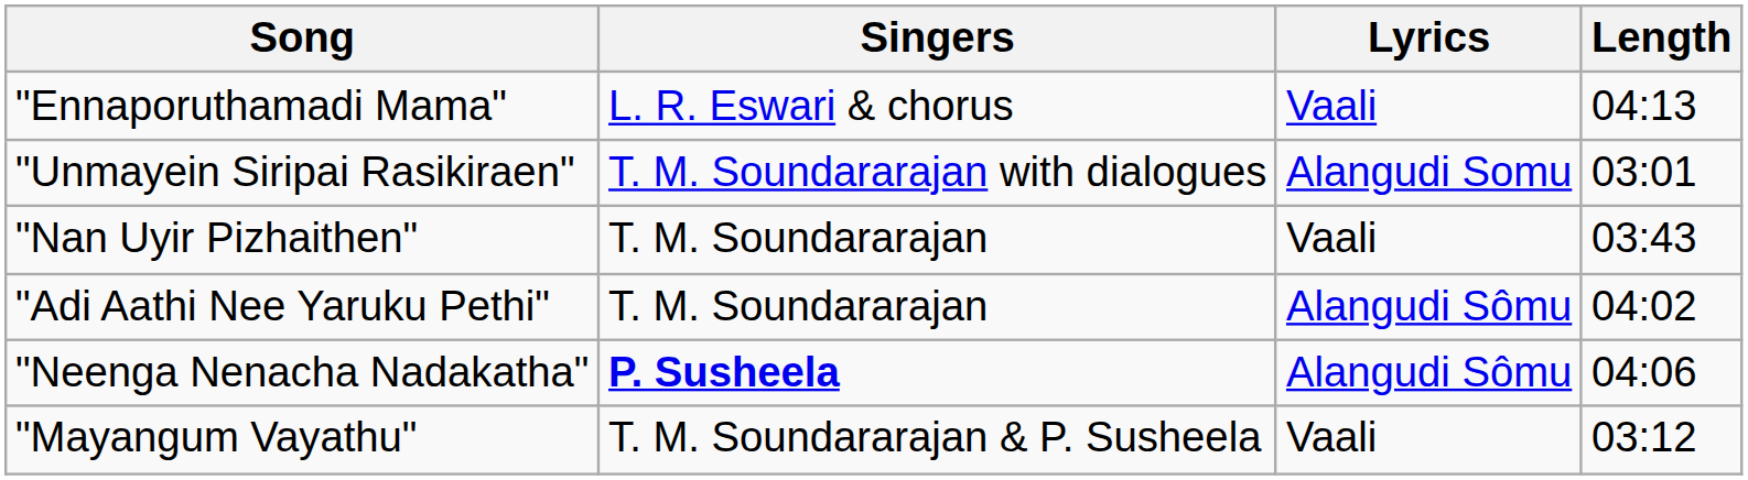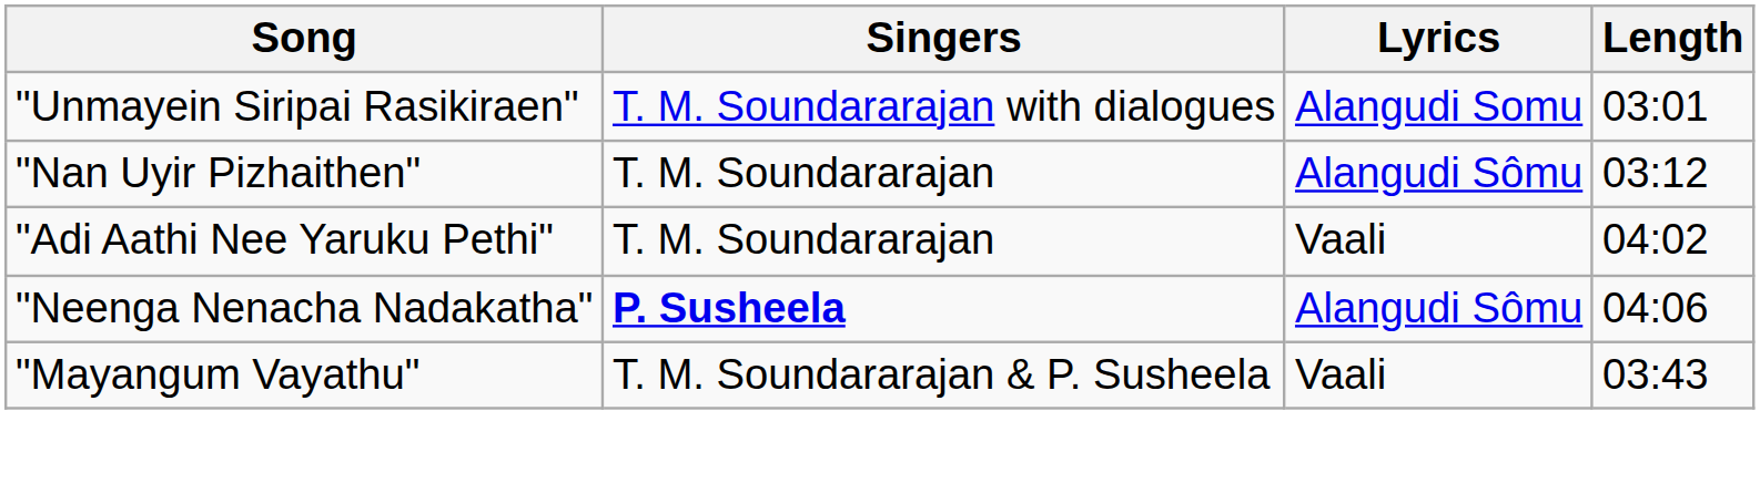 <table class="wikitable">
 <tr>
 <th>Song</th>
 <th>Singers</th>
 <th>Lyrics</th>
 <th>Length</th>
-</tr>
-<tr>
-<td>"Ennaporuthamadi Mama"</td>
-<td><a href='#'>L. R. Eswari</a> & chorus</td>
-<td><a href='#'>Vaali</a></td>
-<td>04:13</td>
 </tr>
 <tr>
 <td>"Unmayein Siripai Rasikiraen"</td>
 <td><a href='#'>T. M. Soundararajan</a> with dialogues</td>
 <td><a href='#'>Alangudi Somu</a></td>
 <td>03:01</td>
 </tr>
 <tr>
 <td>"Nan Uyir Pizhaithen"</td>
 <td>T. M. Soundararajan</td>
-<td>Vaali</td>
-<td>03:43</td>
+<td><a href='#'>Alangudi Sômu</a></td>
+<td>03:12</td>
 </tr>
 <tr>
 <td>"Adi Aathi Nee Yaruku Pethi"</td>
 <td>T. M. Soundararajan</td>
-<td><a href='#'>Alangudi Sômu</a></td>
+<td>Vaali</td>
 <td>04:02</td>
 </tr>
 <tr>
 <td>"Neenga Nenacha Nadakatha"</td>
 <td><strong><a href='#'>P. Susheela</a></strong></td>
 <td><a href='#'>Alangudi Sômu</a></td>
 <td>04:06</td>
 </tr>
 <tr>
 <td>"Mayangum Vayathu"</td>
 <td>T. M. Soundararajan & P. Susheela</td>
 <td>Vaali</td>
-<td>03:12</td>
+<td>03:43</td>
 </tr>
 </table>
